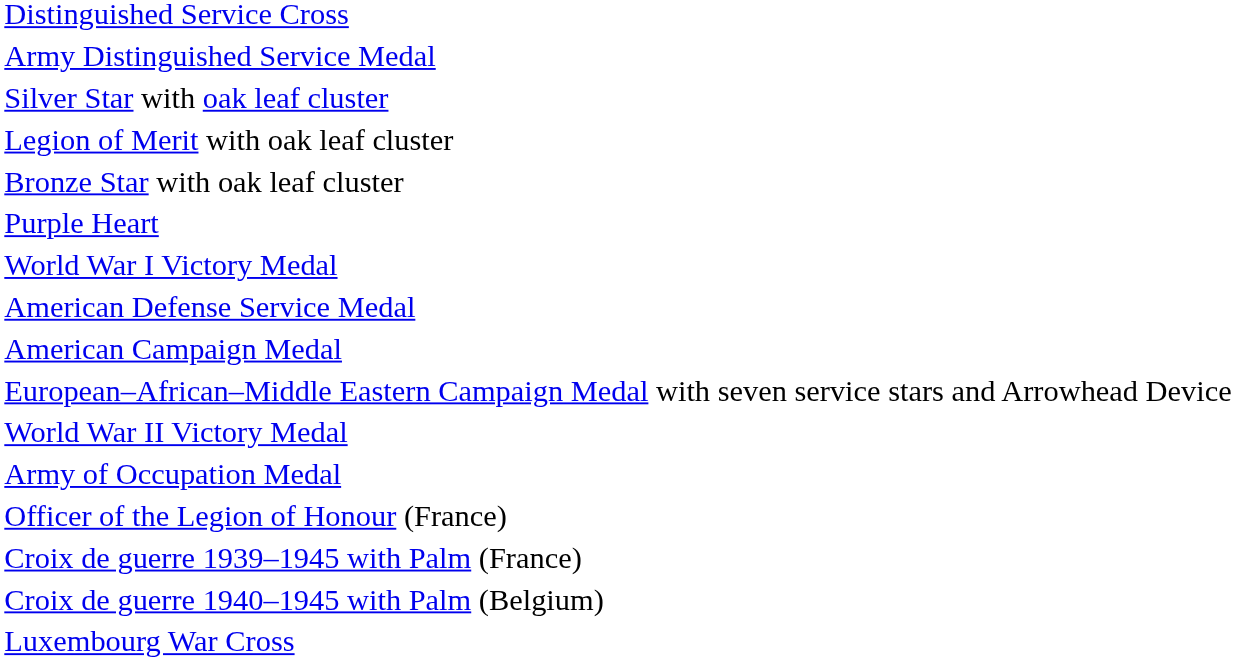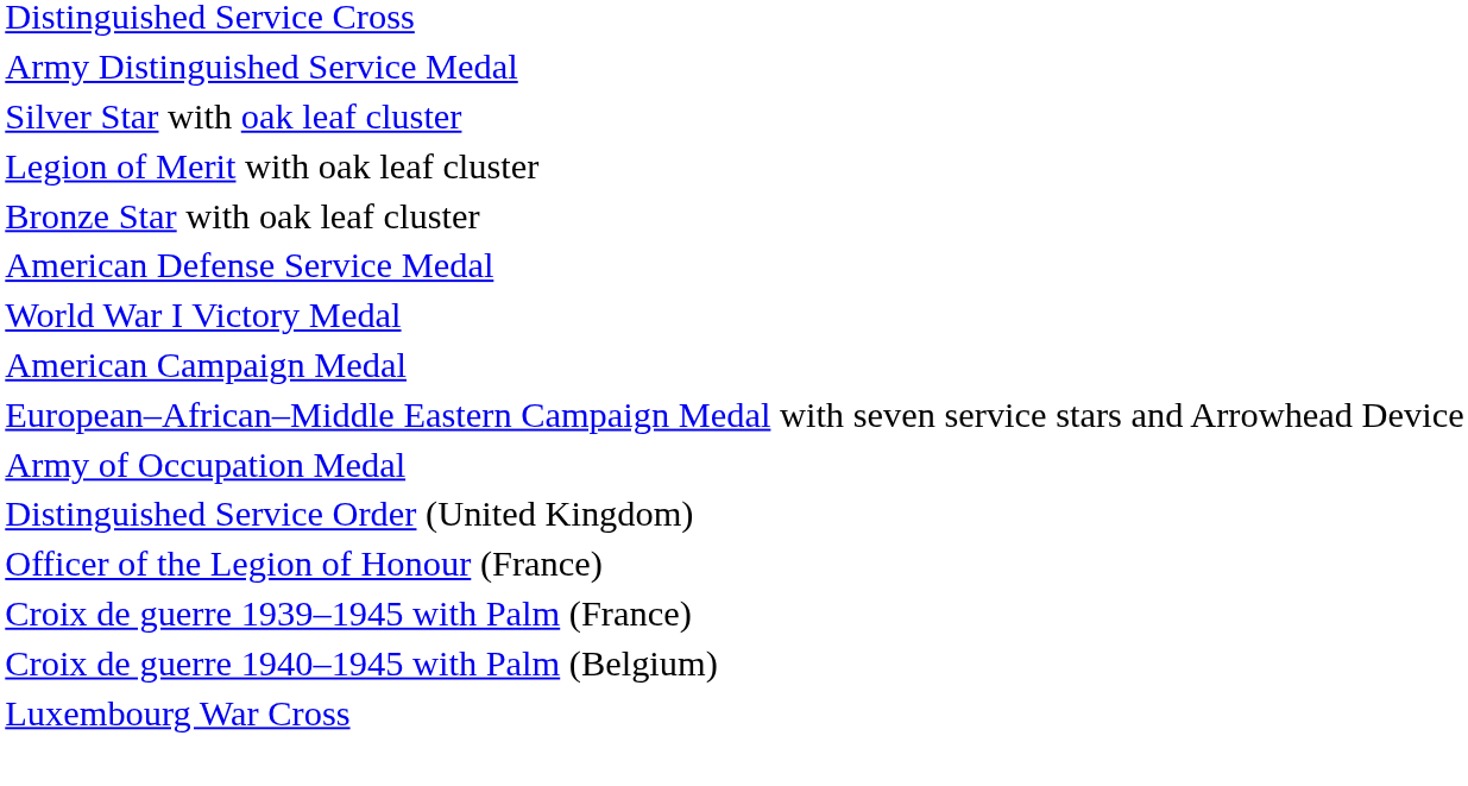 <table>
 <tr>
 <td></td>
 <td><a href='#'>Distinguished Service Cross</a></td>
 </tr>
 <tr>
 <td></td>
 <td><a href='#'>Army Distinguished Service Medal</a></td>
 </tr>
 <tr>
 <td></td>
 <td><a href='#'>Silver Star</a> with <a href='#'>oak leaf cluster</a></td>
 </tr>
 <tr>
 <td></td>
 <td><a href='#'>Legion of Merit</a> with oak leaf cluster</td>
 </tr>
 <tr>
 <td></td>
 <td><a href='#'>Bronze Star</a> with oak leaf cluster</td>
 </tr>
 <tr>
 <td></td>
-<td><a href='#'>Purple Heart</a></td>
+<td><a href='#'>American Defense Service Medal</a></td>
 </tr>
 <tr>
 <td></td>
 <td><a href='#'>World War I Victory Medal</a></td>
-</tr>
-<tr>
-<td></td>
-<td><a href='#'>American Defense Service Medal</a></td>
 </tr>
 <tr>
 <td></td>
 <td><a href='#'>American Campaign Medal</a></td>
 </tr>
 <tr>
 <td></td>
 <td><a href='#'>European–African–Middle Eastern Campaign Medal</a> with seven service stars and Arrowhead Device</td>
 </tr>
 <tr>
 <td></td>
-<td><a href='#'>World War II Victory Medal</a></td>
+<td><a href='#'>Army of Occupation Medal</a></td>
 </tr>
 <tr>
 <td></td>
-<td><a href='#'>Army of Occupation Medal</a></td>
+<td><a href='#'>Distinguished Service Order</a> (United Kingdom)</td>
 </tr>
 <tr>
 <td></td>
 <td><a href='#'>Officer of the Legion of Honour</a> (France)</td>
 </tr>
 <tr>
 <td></td>
 <td><a href='#'>Croix de guerre 1939–1945 with Palm</a> (France)</td>
 </tr>
 <tr>
 <td></td>
 <td><a href='#'>Croix de guerre 1940–1945 with Palm</a> (Belgium)</td>
 </tr>
 <tr>
 <td></td>
 <td><a href='#'>Luxembourg War Cross</a></td>
 </tr>
 </table>
